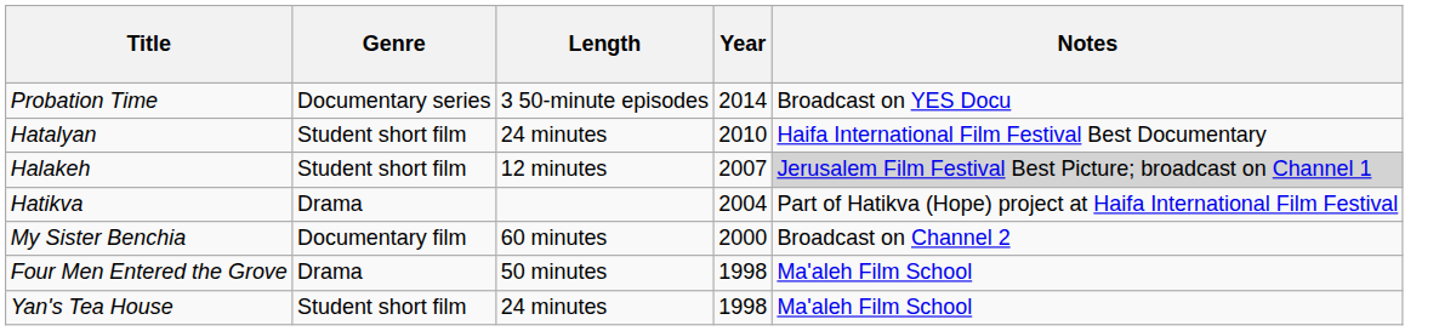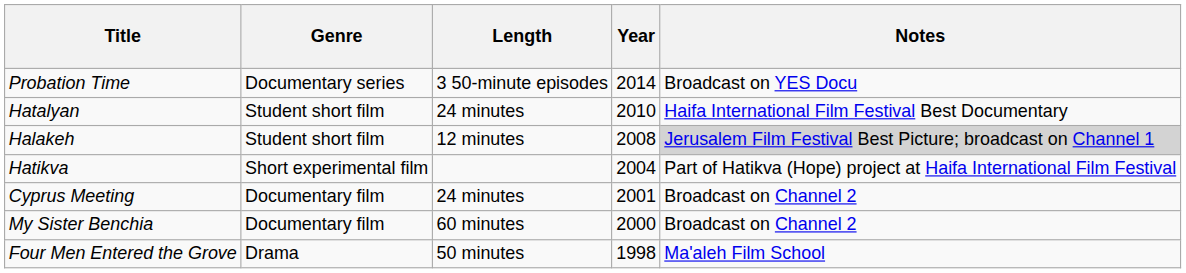 <table class="wikitable">
 <tr>
 <th>Title</th>
 <th>Genre</th>
 <th><blockquote>Length</blockquote></th>
 <th>Year</th>
 <th>Notes</th>
 </tr>
 <tr>
 <td><em>Probation Time</em></td>
 <td>Documentary series</td>
 <td>3 50-minute episodes</td>
 <td>2014</td>
 <td>Broadcast on <a href='#'>YES Docu</a></td>
 </tr>
 <tr>
 <td><em>Hatalyan</em></td>
 <td>Student short film</td>
 <td>24 minutes</td>
 <td>2010</td>
 <td><a href='#'>Haifa International Film Festival</a> Best Documentary</td>
 </tr>
 <tr>
 <td><em>Halakeh</em></td>
 <td>Student short film</td>
 <td>12 minutes</td>
-<td>2007</td>
+<td>2008</td>
 <td style="background: lightgrey;"><a href='#'>Jerusalem Film Festival</a> Best Picture; broadcast on <a href='#'>Channel 1</a></td>
 </tr>
 <tr>
 <td><em>Hatikva</em></td>
-<td>Drama</td>
+<td>Short experimental film</td>
 <td></td>
 <td>2004</td>
 <td>Part of Hatikva (Hope) project at <a href='#'>Haifa International Film Festival</a></td>
+</tr>
+<tr>
+<td><em>Cyprus Meeting</em></td>
+<td>Documentary film</td>
+<td>24 minutes</td>
+<td>2001</td>
+<td>Broadcast on <a href='#'>Channel 2</a></td>
 </tr>
 <tr>
 <td><em>My Sister Benchia</em></td>
 <td>Documentary film</td>
 <td>60 minutes</td>
 <td>2000</td>
 <td>Broadcast on <a href='#'>Channel 2</a></td>
 </tr>
 <tr>
 <td><em>Four Men Entered the Grove</em></td>
 <td>Drama</td>
 <td>50 minutes</td>
 <td>1998</td>
 <td><a href='#'>Ma'aleh Film School</a></td>
 </tr>
-<tr>
-<td><em>Yan's Tea House</em></td>
-<td>Student short film</td>
-<td>24 minutes</td>
-<td>1998</td>
-<td><a href='#'>Ma'aleh Film School</a></td>
-</tr>
 </table>
